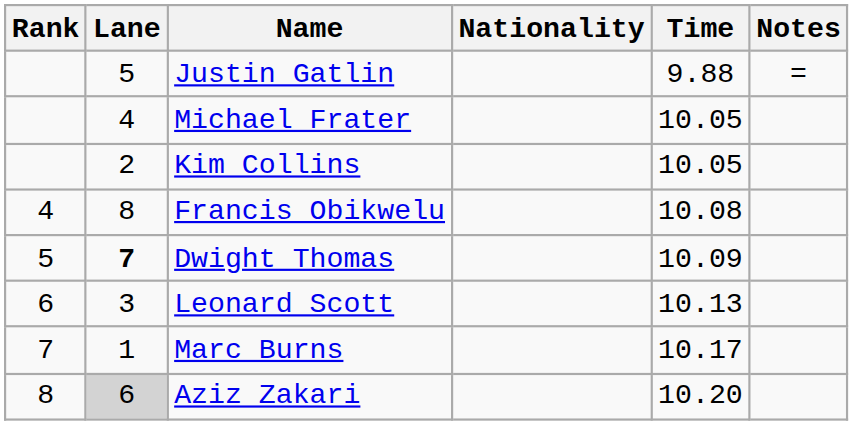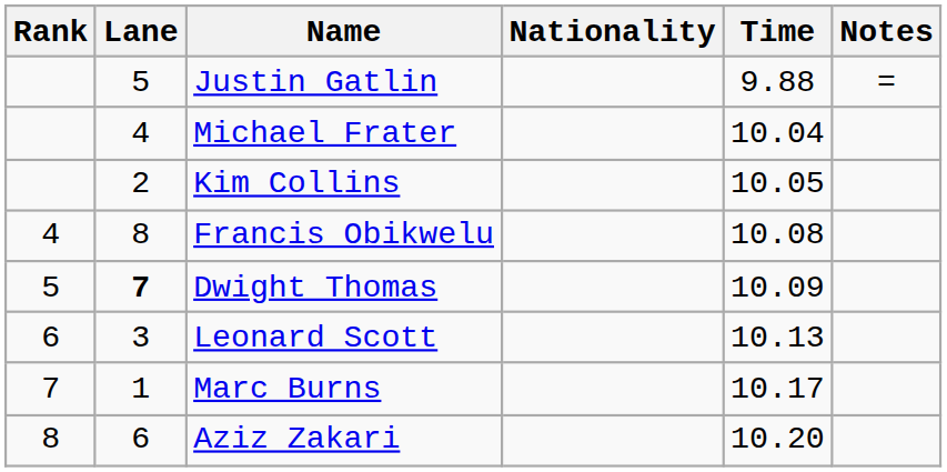 <table class="wikitable sortable" style="text-align:center">
 <tr>
 <th>Rank</th>
 <th>Lane</th>
 <th>Name</th>
 <th>Nationality</th>
 <th>Time</th>
 <th>Notes</th>
 </tr>
 <tr>
 <td></td>
 <td>5</td>
 <td align=left><a href='#'>Justin Gatlin</a></td>
 <td align=left></td>
 <td>9.88</td>
 <td>=</td>
 </tr>
 <tr>
 <td></td>
 <td>4</td>
 <td align=left><a href='#'>Michael Frater</a></td>
 <td align=left></td>
-<td>10.05</td>
+<td>10.04</td>
 <td></td>
 </tr>
 <tr>
 <td></td>
 <td>2</td>
 <td align=left><a href='#'>Kim Collins</a></td>
 <td align=left></td>
 <td>10.05</td>
 <td></td>
 </tr>
 <tr>
 <td>4</td>
 <td>8</td>
 <td align=left><a href='#'>Francis Obikwelu</a></td>
 <td align=left></td>
 <td>10.08</td>
 <td></td>
 </tr>
 <tr>
 <td>5</td>
 <td><strong>7</strong></td>
 <td align=left><a href='#'>Dwight Thomas</a></td>
 <td align=left></td>
 <td>10.09</td>
 <td></td>
 </tr>
 <tr>
 <td>6</td>
 <td>3</td>
 <td align=left><a href='#'>Leonard Scott</a></td>
 <td align=left></td>
 <td>10.13</td>
 <td></td>
 </tr>
 <tr>
 <td>7</td>
 <td>1</td>
 <td align=left><a href='#'>Marc Burns</a></td>
 <td align=left></td>
 <td>10.17</td>
 <td></td>
 </tr>
 <tr>
 <td>8</td>
-<td style="background: lightgrey;">6</td>
+<td>6</td>
 <td align=left><a href='#'>Aziz Zakari</a></td>
 <td align=left></td>
 <td>10.20</td>
 <td></td>
 </tr>
 </table>
